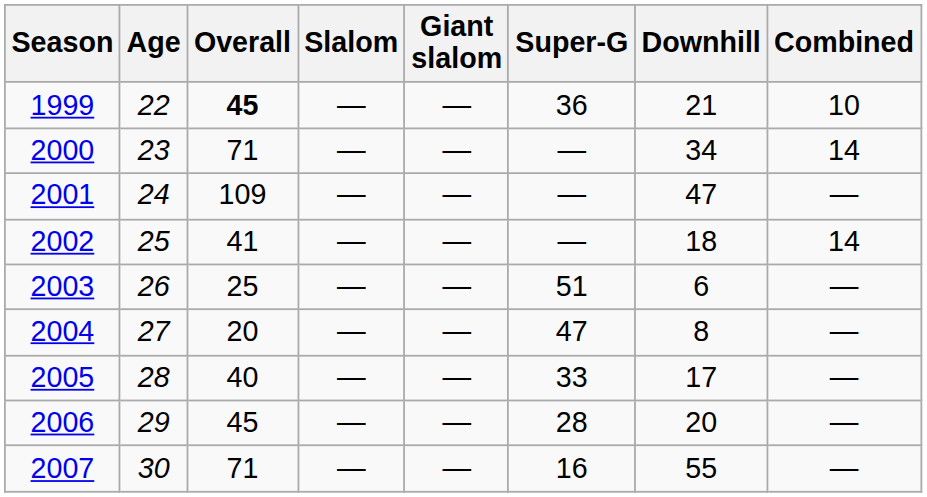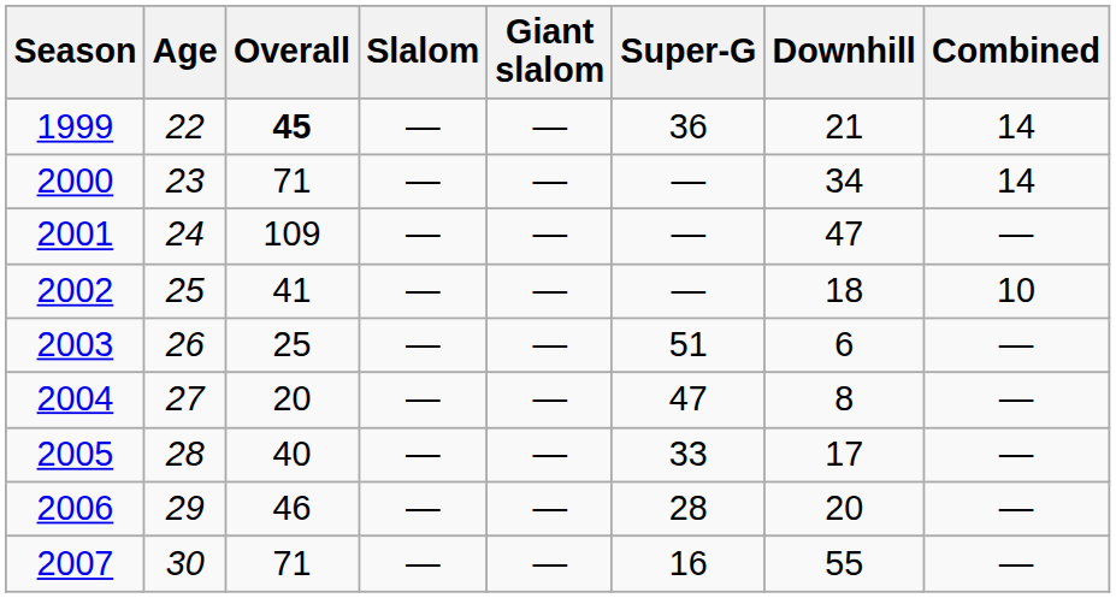 <table class=wikitable style="text-align:center">
 <tr>
 <th>Season</th>
 <th>Age</th>
 <th>Overall</th>
 <th>Slalom</th>
 <th>Giant<br>slalom</th>
 <th>Super-G</th>
 <th>Downhill</th>
 <th>Combined</th>
 </tr>
 <tr>
 <td><a href='#'>1999</a></td>
 <td><em>22</em></td>
 <td><strong>45</strong></td>
 <td>—</td>
 <td>—</td>
 <td>36</td>
 <td>21</td>
-<td>10</td>
+<td>14</td>
 </tr>
 <tr>
 <td><a href='#'>2000</a></td>
 <td><em>23</em></td>
 <td>71</td>
 <td>—</td>
 <td>—</td>
 <td>—</td>
 <td>34</td>
 <td>14</td>
 </tr>
 <tr>
 <td><a href='#'>2001</a></td>
 <td><em>24</em></td>
 <td>109</td>
 <td>—</td>
 <td>—</td>
 <td>—</td>
 <td>47</td>
 <td>—</td>
 </tr>
 <tr>
 <td><a href='#'>2002</a></td>
 <td><em>25</em></td>
 <td>41</td>
 <td>—</td>
 <td>—</td>
 <td>—</td>
 <td>18</td>
-<td>14</td>
+<td>10</td>
 </tr>
 <tr>
 <td><a href='#'>2003</a></td>
 <td><em>26</em></td>
 <td>25</td>
 <td>—</td>
 <td>—</td>
 <td>51</td>
 <td>6</td>
 <td>—</td>
 </tr>
 <tr>
 <td><a href='#'>2004</a></td>
 <td><em>27</em></td>
 <td>20</td>
 <td>—</td>
 <td>—</td>
 <td>47</td>
 <td>8</td>
 <td>—</td>
 </tr>
 <tr>
 <td><a href='#'>2005</a></td>
 <td><em>28</em></td>
 <td>40</td>
 <td>—</td>
 <td>—</td>
 <td>33</td>
 <td>17</td>
 <td>—</td>
 </tr>
 <tr>
 <td><a href='#'>2006</a></td>
 <td><em>29</em></td>
-<td>45</td>
+<td>46</td>
 <td>—</td>
 <td>—</td>
 <td>28</td>
 <td>20</td>
 <td>—</td>
 </tr>
 <tr>
 <td><a href='#'>2007</a></td>
 <td><em>30</em></td>
 <td>71</td>
 <td>—</td>
 <td>—</td>
 <td>16</td>
 <td>55</td>
 <td>—</td>
 </tr>
 </table>
